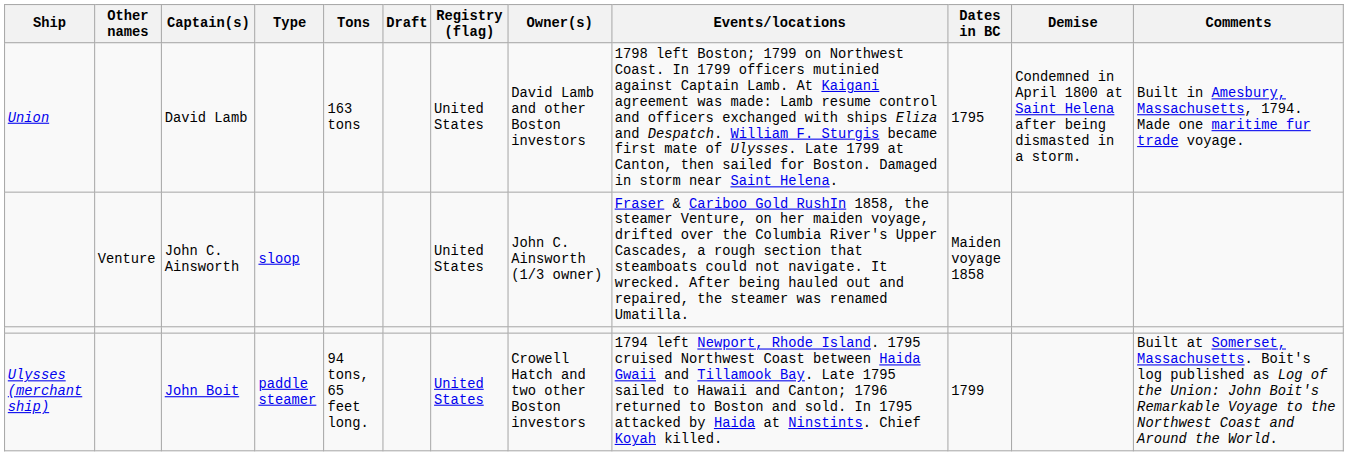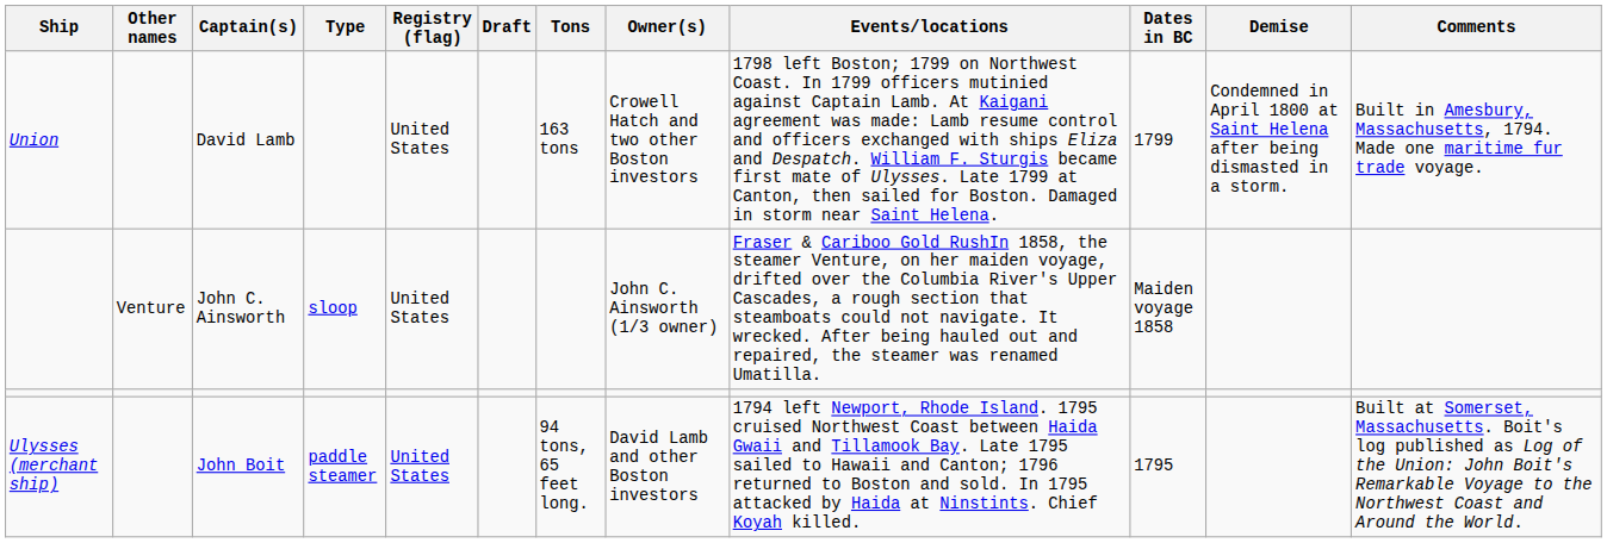 <table class="wikitable sortable" style="width:100%">
 <tr>
 <th>Ship</th>
 <th>Other names</th>
 <th>Captain(s)</th>
 <th>Type</th>
+<th>Registry (flag)</th>
+<th>Draft </th>
 <th>Tons </th>
-<th>Draft </th>
-<th>Registry (flag)</th>
 <th>Owner(s) </th>
 <th>Events/locations</th>
 <th>Dates in BC</th>
 <th>Demise </th>
 <th>Comments</th>
 </tr>
 <tr>
 <td><em><a href='#'>Union</a></em></td>
 <td></td>
 <td>David Lamb</td>
 <td></td>
+<td>United States</td>
+<td></td>
 <td>163 tons</td>
-<td></td>
-<td>United States</td>
-<td>David Lamb and other Boston investors</td>
+<td>Crowell Hatch and two other Boston investors</td>
 <td>1798 left Boston; 1799 on Northwest Coast. In 1799 officers mutinied against Captain Lamb. At <a href='#'>Kaigani</a> agreement was made: Lamb resume control and officers exchanged with ships <em>Eliza</em> and <em>Despatch</em>. <a href='#'>William F. Sturgis</a> became first mate of <em>Ulysses</em>. Late 1799 at Canton, then sailed for Boston. Damaged in storm near <a href='#'>Saint Helena</a>.</td>
-<td>1795</td>
+<td>1799</td>
 <td>Condemned in April 1800 at <a href='#'>Saint Helena</a> after being dismasted in a storm.</td>
 <td>Built in <a href='#'>Amesbury, Massachusetts</a>, 1794. Made one <a href='#'>maritime fur trade</a> voyage.</td>
 </tr>
 <tr>
 <td></td>
 <td>Venture</td>
 <td>John C. Ainsworth</td>
 <td><a href='#'>sloop</a></td>
+<td>United States</td>
 <td></td>
 <td></td>
-<td>United States</td>
 <td>John C. Ainsworth (1/3 owner)</td>
 <td><a href='#'>Fraser</a> & <a href='#'>Cariboo Gold RushIn</a> 1858, the steamer Venture, on her maiden voyage, drifted over the Columbia River's Upper Cascades, a rough section that steamboats could not navigate. It wrecked. After being hauled out and repaired, the steamer was renamed Umatilla.</td>
 <td>Maiden voyage 1858</td>
 <td></td>
 <td></td>
 </tr>
 <tr>
 <td></td>
 <td></td>
 <td></td>
 <td></td>
 <td></td>
 <td></td>
 <td></td>
 <td></td>
 <td></td>
 <td></td>
 <td></td>
 <td></td>
 </tr>
 <tr>
 <td><em><a href='#'>Ulysses (merchant ship)</a></em></td>
 <td></td>
 <td><a href='#'>John Boit</a></td>
 <td><a href='#'>paddle steamer</a></td>
+<td><a href='#'>United States</a></td>
+<td></td>
 <td>94 tons, 65 feet long.</td>
-<td></td>
-<td><a href='#'>United States</a></td>
-<td>Crowell Hatch and two other Boston investors</td>
+<td>David Lamb and other Boston investors</td>
 <td>1794 left <a href='#'>Newport, Rhode Island</a>. 1795 cruised Northwest Coast between <a href='#'>Haida Gwaii</a> and <a href='#'>Tillamook Bay</a>. Late 1795 sailed to Hawaii and Canton; 1796 returned to Boston and sold. In 1795 attacked by <a href='#'>Haida</a> at <a href='#'>Ninstints</a>. Chief <a href='#'>Koyah</a> killed.</td>
-<td>1799</td>
+<td>1795</td>
 <td></td>
 <td>Built at <a href='#'>Somerset, Massachusetts</a>. Boit's log published as <em>Log of the Union: John Boit's Remarkable Voyage to the Northwest Coast and Around the World</em>.</td>
 </tr>
 </table>
